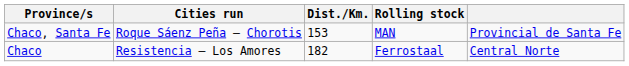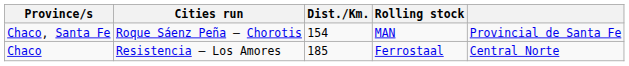 <table class="wikitable sortable" style="text-align: ">
 <tr>
 <th width=>Province/s</th>
 <th width= px>Cities run</th>
 <th width= px>Dist./Km.</th>
 <th>Rolling stock</th>
 <th width= px></th>
 </tr>
 <tr>
 <td><a href='#'>Chaco</a>, <a href='#'>Santa Fe</a></td>
 <td><a href='#'>Roque Sáenz Peña</a> – <a href='#'>Chorotis</a></td>
-<td>153 </td>
+<td>154 </td>
 <td><a href='#'>MAN</a></td>
 <td><a href='#'>Provincial de Santa Fe</a></td>
 </tr>
 <tr>
 <td><a href='#'>Chaco</a></td>
 <td><a href='#'>Resistencia</a> – Los Amores</td>
-<td>182 </td>
+<td>185 </td>
 <td><a href='#'>Ferrostaal</a></td>
 <td><a href='#'>Central Norte</a></td>
 </tr>
 </table>
